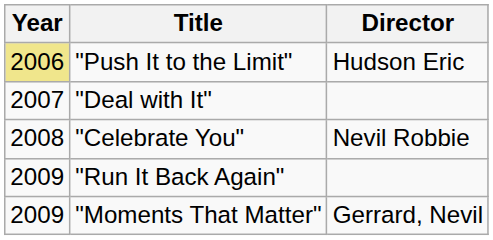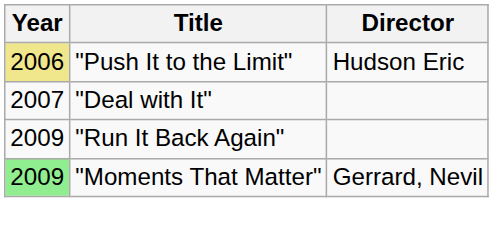 <table class="wikitable">
 <tr>
 <th>Year</th>
 <th>Title</th>
 <th>Director</th>
 </tr>
 <tr>
 <td style="background: khaki;">2006</td>
 <td>"Push It to the Limit"</td>
 <td>Hudson Eric</td>
 </tr>
 <tr>
 <td>2007</td>
 <td>"Deal with It"</td>
 <td></td>
 </tr>
 <tr>
-<td>2008</td>
-<td>"Celebrate You"</td>
-<td>Nevil Robbie</td>
-</tr>
-<tr>
 <td>2009</td>
 <td>"Run It Back Again"</td>
 <td></td>
 </tr>
 <tr>
-<td>2009</td>
+<td style="background: lightgreen;">2009</td>
 <td>"Moments That Matter"</td>
 <td>Gerrard, Nevil</td>
 </tr>
 </table>
